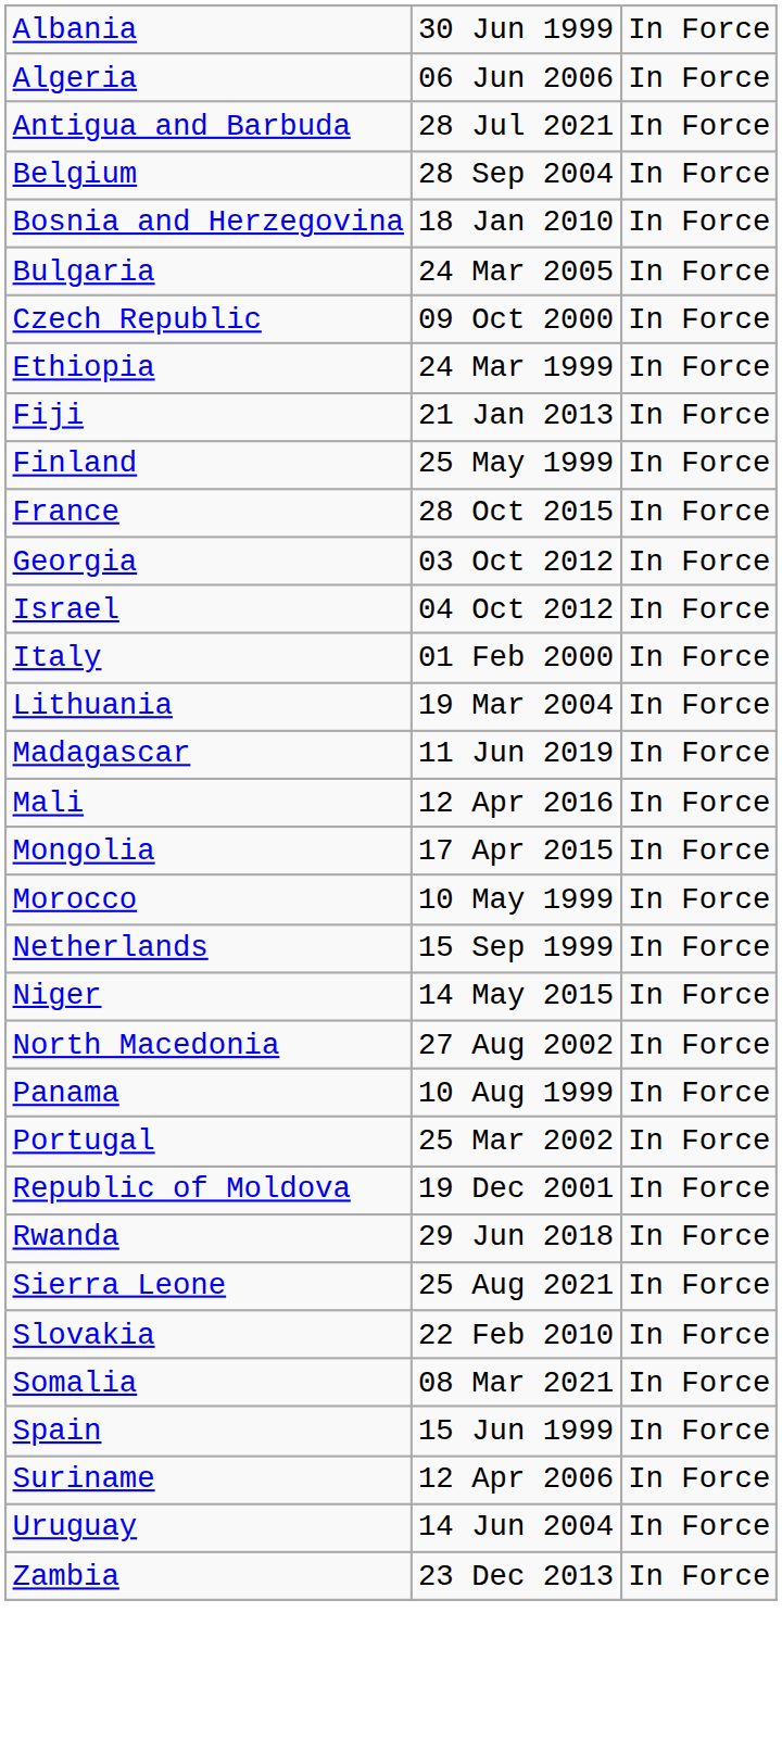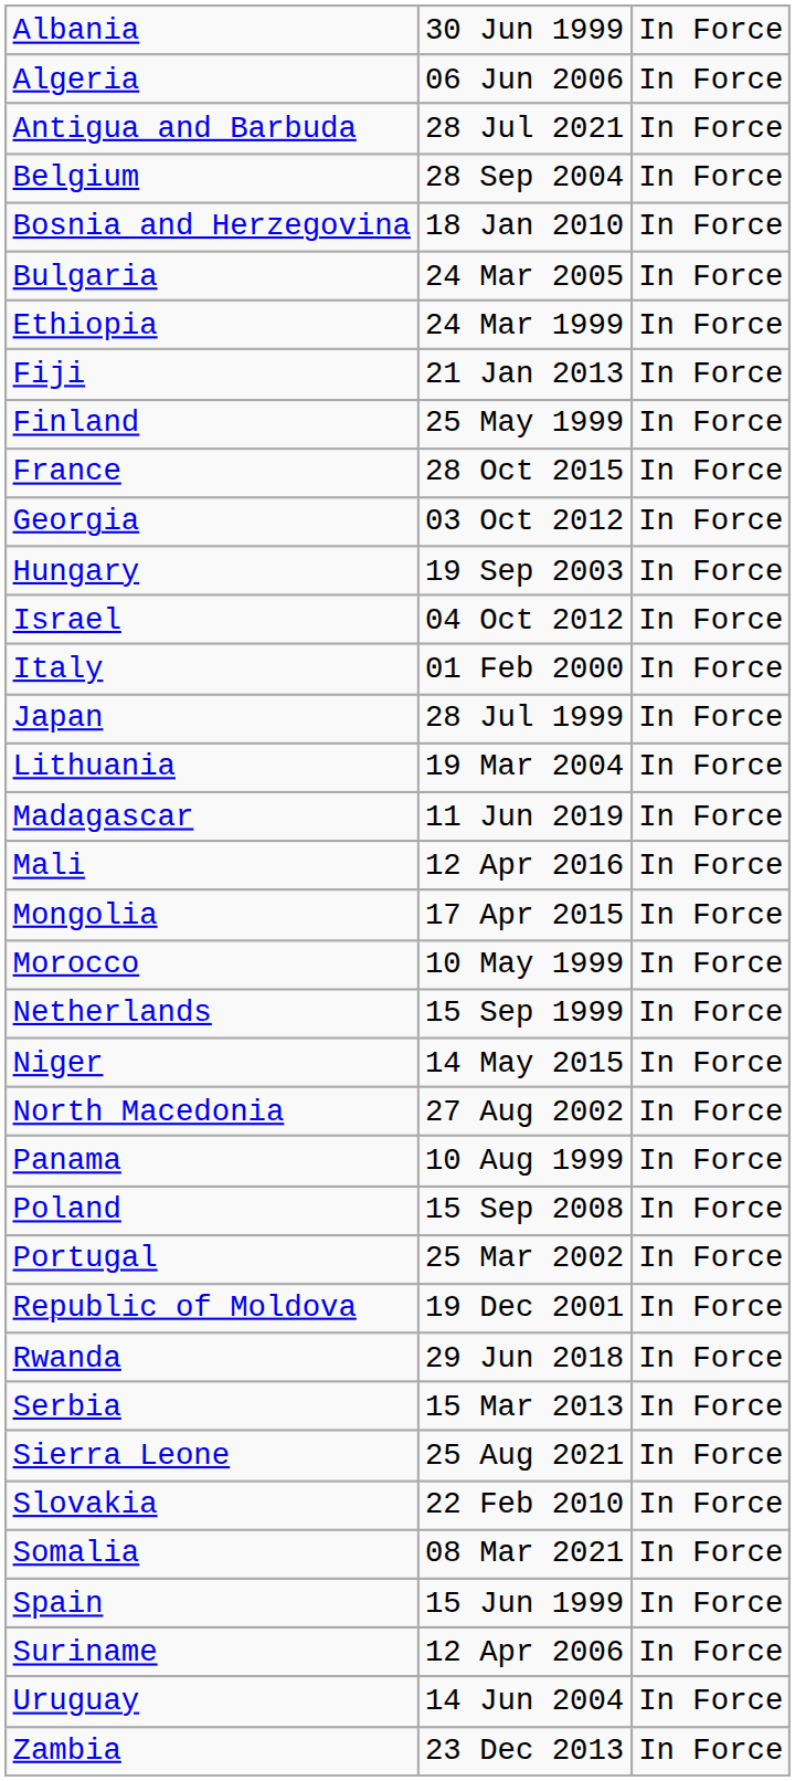 <table class="wikitable">
 <tr>
 <td><a href='#'>Albania</a></td>
 <td>30 Jun 1999</td>
 <td>In Force</td>
 </tr>
 <tr>
 <td><a href='#'>Algeria</a></td>
 <td>06 Jun 2006</td>
 <td>In Force</td>
 </tr>
 <tr>
 <td><a href='#'>Antigua and Barbuda</a></td>
 <td>28 Jul 2021</td>
 <td>In Force</td>
 </tr>
 <tr>
 <td><a href='#'>Belgium</a></td>
 <td>28 Sep 2004</td>
 <td>In Force</td>
 </tr>
 <tr>
 <td><a href='#'>Bosnia and Herzegovina</a></td>
 <td>18 Jan 2010</td>
 <td>In Force</td>
 </tr>
 <tr>
 <td><a href='#'>Bulgaria</a></td>
 <td>24 Mar 2005</td>
 <td>In Force</td>
 </tr>
 <tr>
-<td><a href='#'>Czech Republic</a></td>
-<td>09 Oct 2000</td>
-<td>In Force</td>
-</tr>
-<tr>
 <td><a href='#'>Ethiopia</a></td>
 <td>24 Mar 1999</td>
 <td>In Force</td>
 </tr>
 <tr>
 <td><a href='#'>Fiji</a></td>
 <td>21 Jan 2013</td>
 <td>In Force</td>
 </tr>
 <tr>
 <td><a href='#'>Finland</a></td>
 <td>25 May 1999</td>
 <td>In Force</td>
 </tr>
 <tr>
 <td><a href='#'>France</a></td>
 <td>28 Oct 2015</td>
 <td>In Force</td>
 </tr>
 <tr>
 <td><a href='#'>Georgia</a></td>
 <td>03 Oct 2012</td>
 <td>In Force</td>
 </tr>
 <tr>
+<td><a href='#'>Hungary</a></td>
+<td>19 Sep 2003</td>
+<td>In Force</td>
+</tr>
+<tr>
 <td><a href='#'>Israel</a></td>
 <td>04 Oct 2012</td>
 <td>In Force</td>
 </tr>
 <tr>
 <td><a href='#'>Italy</a></td>
 <td>01 Feb 2000</td>
+<td>In Force</td>
+</tr>
+<tr>
+<td><a href='#'>Japan</a></td>
+<td>28 Jul 1999</td>
 <td>In Force</td>
 </tr>
 <tr>
 <td><a href='#'>Lithuania</a></td>
 <td>19 Mar 2004</td>
 <td>In Force</td>
 </tr>
 <tr>
 <td><a href='#'>Madagascar</a></td>
 <td>11 Jun 2019</td>
 <td>In Force</td>
 </tr>
 <tr>
 <td><a href='#'>Mali</a></td>
 <td>12 Apr 2016</td>
 <td>In Force</td>
 </tr>
 <tr>
 <td><a href='#'>Mongolia</a></td>
 <td>17 Apr 2015</td>
 <td>In Force</td>
 </tr>
 <tr>
 <td><a href='#'>Morocco</a></td>
 <td>10 May 1999</td>
 <td>In Force</td>
 </tr>
 <tr>
 <td><a href='#'>Netherlands</a></td>
 <td>15 Sep 1999</td>
 <td>In Force</td>
 </tr>
 <tr>
 <td><a href='#'>Niger</a></td>
 <td>14 May 2015</td>
 <td>In Force</td>
 </tr>
 <tr>
 <td><a href='#'>North Macedonia</a></td>
 <td>27 Aug 2002</td>
 <td>In Force</td>
 </tr>
 <tr>
 <td><a href='#'>Panama</a></td>
 <td>10 Aug 1999</td>
 <td>In Force</td>
 </tr>
 <tr>
+<td><a href='#'>Poland</a></td>
+<td>15 Sep 2008</td>
+<td>In Force</td>
+</tr>
+<tr>
 <td><a href='#'>Portugal</a></td>
 <td>25 Mar 2002</td>
 <td>In Force</td>
 </tr>
 <tr>
 <td><a href='#'>Republic of Moldova</a></td>
 <td>19 Dec 2001</td>
 <td>In Force</td>
 </tr>
 <tr>
 <td><a href='#'>Rwanda</a></td>
 <td>29 Jun 2018</td>
+<td>In Force</td>
+</tr>
+<tr>
+<td><a href='#'>Serbia</a></td>
+<td>15 Mar 2013</td>
 <td>In Force</td>
 </tr>
 <tr>
 <td><a href='#'>Sierra Leone</a></td>
 <td>25 Aug 2021</td>
 <td>In Force</td>
 </tr>
 <tr>
 <td><a href='#'>Slovakia</a></td>
 <td>22 Feb 2010</td>
 <td>In Force</td>
 </tr>
 <tr>
 <td><a href='#'>Somalia</a></td>
 <td>08 Mar 2021</td>
 <td>In Force</td>
 </tr>
 <tr>
 <td><a href='#'>Spain</a></td>
 <td>15 Jun 1999</td>
 <td>In Force</td>
 </tr>
 <tr>
 <td><a href='#'>Suriname</a></td>
 <td>12 Apr 2006</td>
 <td>In Force</td>
 </tr>
 <tr>
 <td><a href='#'>Uruguay</a></td>
 <td>14 Jun 2004</td>
 <td>In Force</td>
 </tr>
 <tr>
 <td><a href='#'>Zambia</a></td>
 <td>23 Dec 2013</td>
 <td>In Force</td>
 </tr>
 <tr>
 </tr>
 </table>
